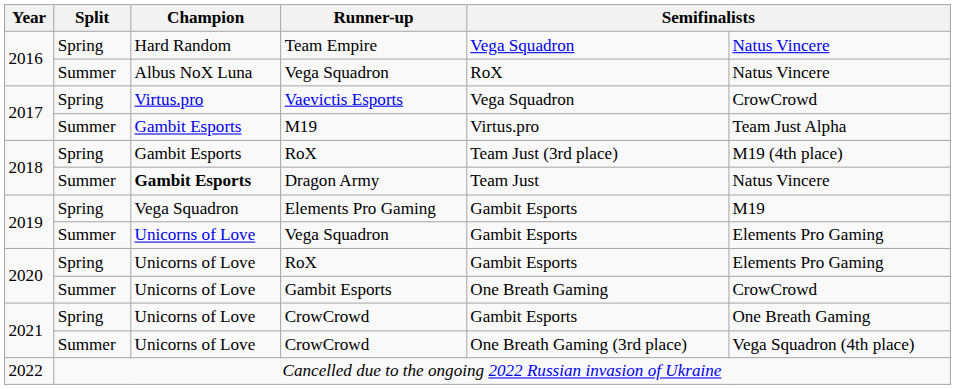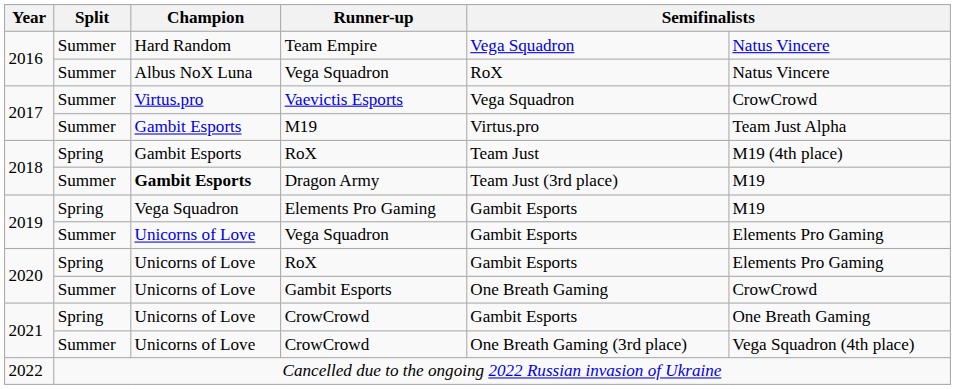 <table class="wikitable" width="70%">
 <tr>
 <th>Year</th>
 <th>Split</th>
 <th>Champion</th>
 <th>Runner-up</th>
 <th colspan="2">Semifinalists</th>
 </tr>
 <tr>
 <td rowspan="2">2016</td>
-<td>Spring</td>
+<td>Summer</td>
 <td>Hard Random</td>
 <td>Team Empire</td>
 <td><a href='#'>Vega Squadron</a></td>
 <td><a href='#'>Natus Vincere</a></td>
 </tr>
 <tr>
 <td>Summer</td>
 <td>Albus NoX Luna</td>
 <td>Vega Squadron</td>
 <td>RoX</td>
 <td>Natus Vincere</td>
 </tr>
 <tr>
 <td rowspan="2">2017</td>
-<td>Spring</td>
+<td>Summer</td>
 <td><a href='#'>Virtus.pro</a></td>
 <td><a href='#'>Vaevictis Esports</a></td>
 <td>Vega Squadron</td>
 <td>CrowCrowd</td>
 </tr>
 <tr>
 <td>Summer</td>
 <td><a href='#'>Gambit Esports</a></td>
 <td>M19</td>
 <td>Virtus.pro</td>
 <td>Team Just Alpha</td>
 </tr>
 <tr>
 <td rowspan="2">2018</td>
 <td>Spring</td>
 <td>Gambit Esports</td>
 <td>RoX</td>
-<td>Team Just (3rd place)</td>
+<td>Team Just</td>
 <td>M19 (4th place)</td>
 </tr>
 <tr>
 <td>Summer</td>
 <td><strong>Gambit Esports</strong></td>
 <td>Dragon Army</td>
-<td>Team Just</td>
-<td>Natus Vincere</td>
+<td>Team Just (3rd place)</td>
+<td>M19</td>
 </tr>
 <tr>
 <td rowspan="2">2019</td>
 <td>Spring</td>
 <td>Vega Squadron</td>
 <td>Elements Pro Gaming</td>
 <td>Gambit Esports</td>
 <td>M19</td>
 </tr>
 <tr>
 <td>Summer</td>
 <td><a href='#'>Unicorns of Love</a></td>
 <td>Vega Squadron</td>
 <td>Gambit Esports</td>
 <td>Elements Pro Gaming</td>
 </tr>
 <tr>
 <td rowspan="2">2020</td>
 <td>Spring</td>
 <td>Unicorns of Love</td>
 <td>RoX</td>
 <td>Gambit Esports</td>
 <td>Elements Pro Gaming</td>
 </tr>
 <tr>
 <td>Summer</td>
 <td>Unicorns of Love</td>
 <td>Gambit Esports</td>
 <td>One Breath Gaming</td>
 <td>CrowCrowd</td>
 </tr>
 <tr>
 <td rowspan="2">2021</td>
 <td>Spring</td>
 <td>Unicorns of Love</td>
 <td>CrowCrowd</td>
 <td>Gambit Esports</td>
 <td>One Breath Gaming</td>
 </tr>
 <tr>
 <td>Summer</td>
 <td>Unicorns of Love</td>
 <td>CrowCrowd</td>
 <td>One Breath Gaming (3rd place)</td>
 <td>Vega Squadron (4th place)</td>
 </tr>
 <tr>
 <td>2022</td>
 <td colspan="5" align="center"><em>Cancelled due to the ongoing <a href='#'>2022 Russian invasion of Ukraine</a></em></td>
 </tr>
 </table>
